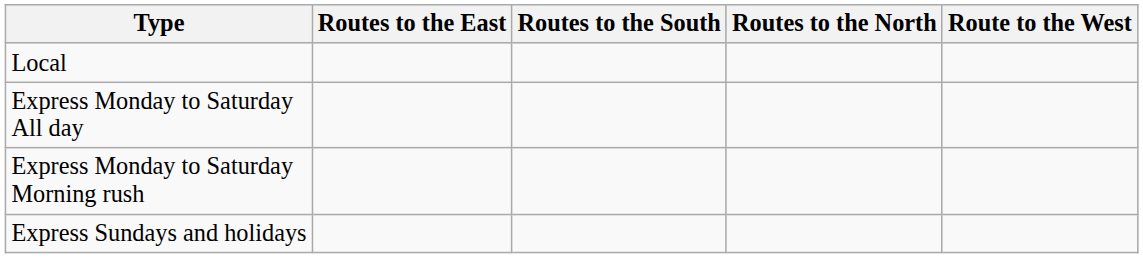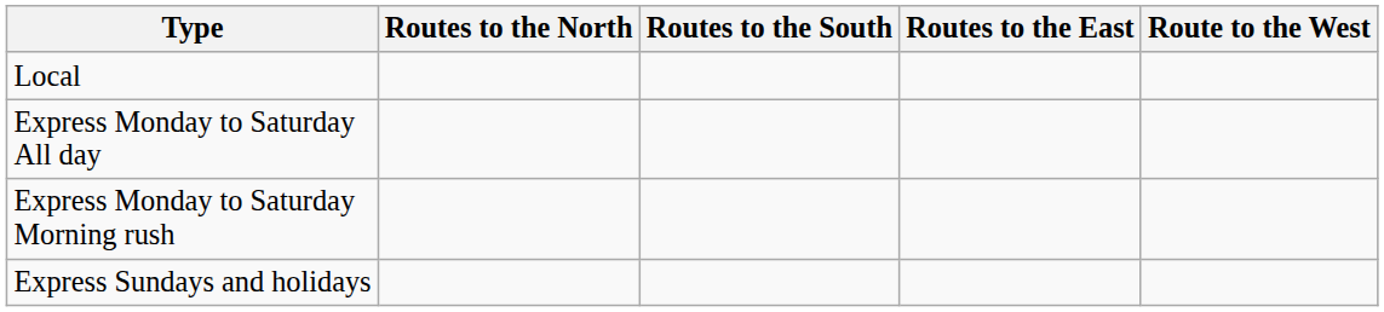 <table class="wikitable" style="margin:1em auto;">
 <tr>
 <th>Type</th>
+<th>Routes to the North</th>
+<th>Routes to the South</th>
 <th>Routes to the East</th>
-<th>Routes to the South</th>
-<th>Routes to the North</th>
 <th>Route to the West</th>
 </tr>
 <tr>
 <td>Local</td>
 <td></td>
 <td></td>
 <td></td>
 <td></td>
 </tr>
 <tr>
 <td>Express Monday to Saturday <br>All day</td>
 <td></td>
 <td></td>
 <td></td>
 <td></td>
 </tr>
 <tr>
 <td>Express Monday to Saturday <br>Morning rush</td>
 <td></td>
 <td></td>
 <td></td>
 <td></td>
 </tr>
 <tr>
 <td>Express Sundays and holidays</td>
 <td></td>
 <td></td>
 <td></td>
 <td></td>
 </tr>
 </table>
